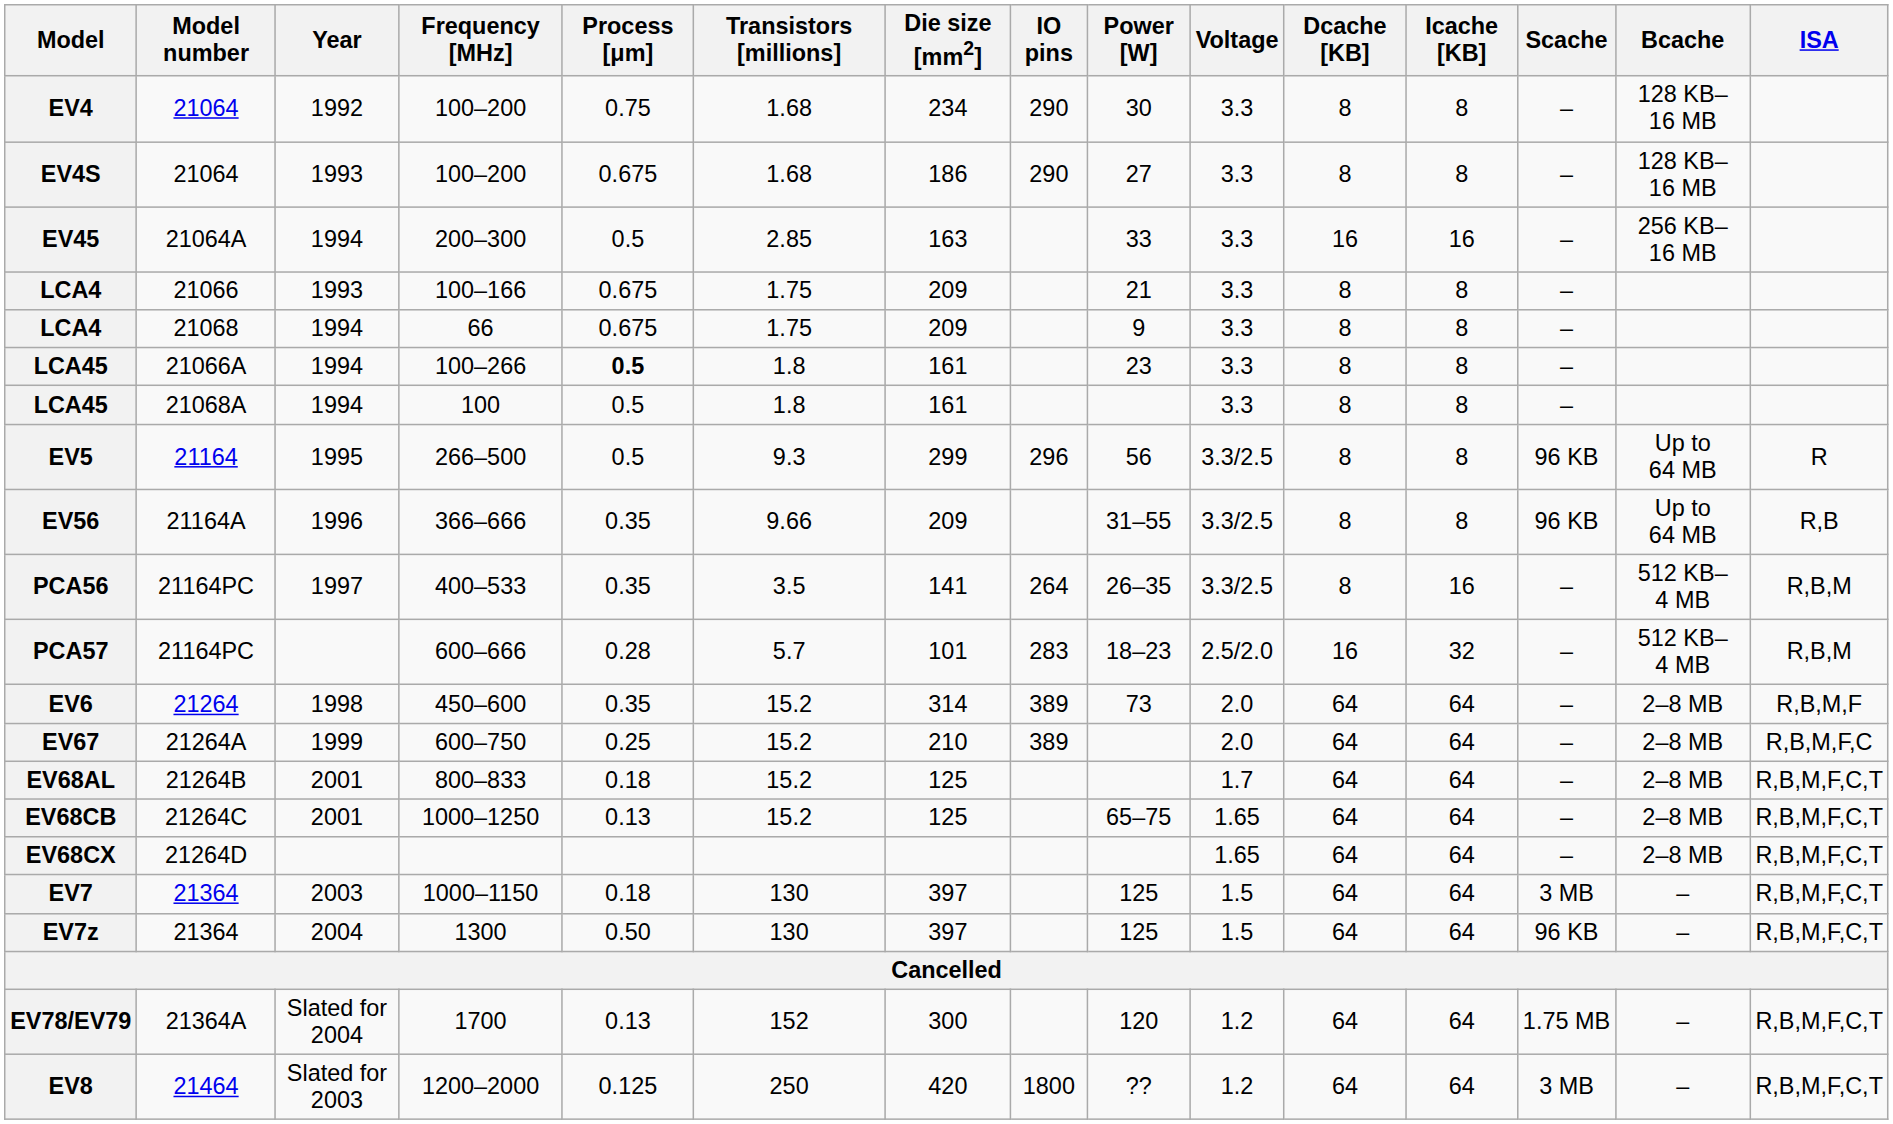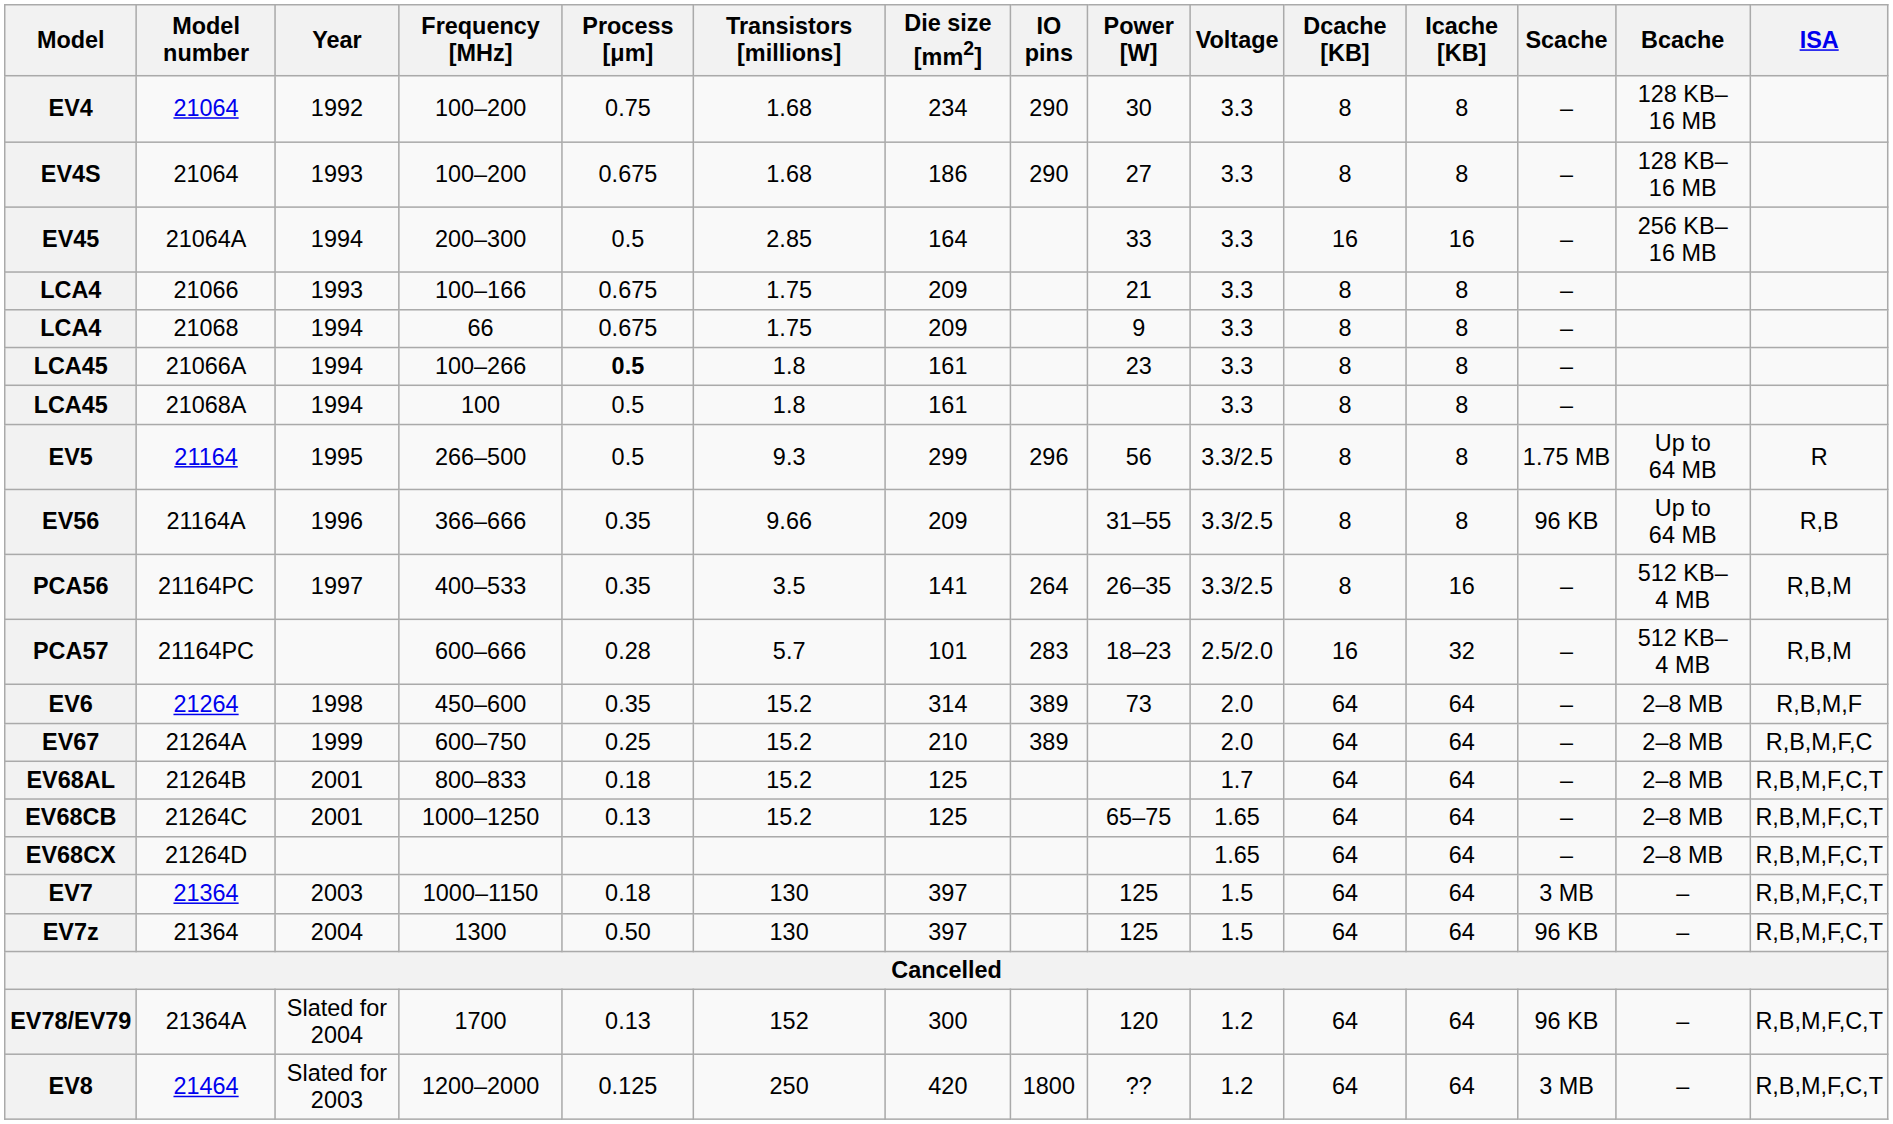 <table class="wikitable sortable" style="font-size:97%; text-align:center;">
 <tr>
 <th>Model</th>
 <th>Model number</th>
 <th>Year</th>
 <th>Frequency [MHz]</th>
 <th>Process [μm]</th>
 <th>Transistors [millions]</th>
 <th>Die size [mm<sup>2</sup>]</th>
 <th>IO pins</th>
 <th>Power [W]</th>
 <th>Voltage</th>
 <th>Dcache [KB]</th>
 <th>Icache [KB]</th>
 <th>Scache</th>
 <th>Bcache</th>
 <th><a href='#'>ISA</a></th>
 </tr>
 <tr>
 <th>EV4</th>
 <td><a href='#'>21064</a></td>
 <td>1992</td>
 <td>100–200</td>
 <td>0.75</td>
 <td>1.68</td>
 <td>234</td>
 <td>290</td>
 <td>30</td>
 <td>3.3</td>
 <td>8</td>
 <td>8</td>
 <td>–</td>
 <td>128 KB–16 MB</td>
 <td> </td>
 </tr>
 <tr>
 <th>EV4S</th>
 <td>21064</td>
 <td>1993</td>
 <td>100–200</td>
 <td>0.675</td>
 <td>1.68</td>
 <td>186</td>
 <td>290</td>
 <td>27</td>
 <td>3.3</td>
 <td>8</td>
 <td>8</td>
 <td>–</td>
 <td>128 KB–16 MB</td>
 <td> </td>
 </tr>
 <tr>
 <th>EV45</th>
 <td>21064A</td>
 <td>1994</td>
 <td>200–300</td>
 <td>0.5</td>
 <td>2.85</td>
-<td>163</td>
+<td>164</td>
 <td></td>
 <td>33</td>
 <td>3.3</td>
 <td>16</td>
 <td>16</td>
 <td>–</td>
 <td>256 KB–16 MB</td>
 <td> </td>
 </tr>
 <tr>
 <th>LCA4</th>
 <td>21066</td>
 <td>1993</td>
 <td>100–166</td>
 <td>0.675</td>
 <td>1.75</td>
 <td>209</td>
 <td></td>
 <td>21</td>
 <td>3.3</td>
 <td>8</td>
 <td>8</td>
 <td>–</td>
 <td> </td>
 <td> </td>
 </tr>
 <tr>
 <th>LCA4</th>
 <td>21068</td>
 <td>1994</td>
 <td>66</td>
 <td>0.675</td>
 <td>1.75</td>
 <td>209</td>
 <td></td>
 <td>9</td>
 <td>3.3</td>
 <td>8</td>
 <td>8</td>
 <td>–</td>
 <td> </td>
 <td> </td>
 </tr>
 <tr>
 <th>LCA45</th>
 <td>21066A</td>
 <td>1994</td>
 <td>100–266</td>
 <td><strong>0.5</strong></td>
 <td>1.8</td>
 <td>161</td>
 <td></td>
 <td>23</td>
 <td>3.3</td>
 <td>8</td>
 <td>8</td>
 <td>–</td>
 <td> </td>
 <td> </td>
 </tr>
 <tr>
 <th>LCA45</th>
 <td>21068A</td>
 <td>1994</td>
 <td>100</td>
 <td>0.5</td>
 <td>1.8</td>
 <td>161</td>
 <td></td>
 <td></td>
 <td>3.3</td>
 <td>8</td>
 <td>8</td>
 <td>–</td>
 <td> </td>
 <td> </td>
 </tr>
 <tr>
 <th>EV5</th>
 <td><a href='#'>21164</a></td>
 <td>1995</td>
 <td>266–500</td>
 <td>0.5</td>
 <td>9.3</td>
 <td>299</td>
 <td>296</td>
 <td>56</td>
 <td>3.3/2.5</td>
 <td>8</td>
 <td>8</td>
-<td>96 KB</td>
+<td>1.75 MB</td>
 <td>Up to 64 MB</td>
 <td>R</td>
 </tr>
 <tr>
 <th>EV56</th>
 <td>21164A</td>
 <td>1996</td>
 <td>366–666</td>
 <td>0.35</td>
 <td>9.66</td>
 <td>209</td>
 <td></td>
 <td>31–55</td>
 <td>3.3/2.5</td>
 <td>8</td>
 <td>8</td>
 <td>96 KB</td>
 <td>Up to 64 MB</td>
 <td>R,B</td>
 </tr>
 <tr>
 <th>PCA56</th>
 <td>21164PC</td>
 <td>1997</td>
 <td>400–533</td>
 <td>0.35</td>
 <td>3.5</td>
 <td>141</td>
 <td>264</td>
 <td>26–35</td>
 <td>3.3/2.5</td>
 <td>8</td>
 <td>16</td>
 <td>–</td>
 <td>512 KB–4 MB</td>
 <td>R,B,M</td>
 </tr>
 <tr>
 <th>PCA57</th>
 <td>21164PC</td>
 <td> </td>
 <td>600–666</td>
 <td>0.28</td>
 <td>5.7</td>
 <td>101</td>
 <td>283</td>
 <td>18–23</td>
 <td>2.5/2.0</td>
 <td>16</td>
 <td>32</td>
 <td>–</td>
 <td>512 KB–4 MB</td>
 <td>R,B,M</td>
 </tr>
 <tr>
 <th>EV6</th>
 <td><a href='#'>21264</a></td>
 <td>1998</td>
 <td>450–600</td>
 <td>0.35</td>
 <td>15.2</td>
 <td>314</td>
 <td>389</td>
 <td>73</td>
 <td>2.0</td>
 <td>64</td>
 <td>64</td>
 <td>–</td>
 <td>2–8 MB</td>
 <td>R,B,M,F</td>
 </tr>
 <tr>
 <th>EV67</th>
 <td>21264A</td>
 <td>1999</td>
 <td>600–750</td>
 <td>0.25</td>
 <td>15.2</td>
 <td>210</td>
 <td>389</td>
 <td> </td>
 <td>2.0</td>
 <td>64</td>
 <td>64</td>
 <td>–</td>
 <td>2–8 MB</td>
 <td>R,B,M,F,C</td>
 </tr>
 <tr>
 <th>EV68AL</th>
 <td>21264B</td>
 <td>2001</td>
 <td>800–833</td>
 <td>0.18</td>
 <td>15.2</td>
 <td>125</td>
 <td> </td>
 <td> </td>
 <td>1.7</td>
 <td>64</td>
 <td>64</td>
 <td>–</td>
 <td>2–8 MB</td>
 <td>R,B,M,F,C,T</td>
 </tr>
 <tr>
 <th>EV68CB</th>
 <td>21264C</td>
 <td>2001</td>
 <td>1000–1250</td>
 <td>0.13</td>
 <td>15.2</td>
 <td>125</td>
 <td> </td>
 <td>65–75</td>
 <td>1.65</td>
 <td>64</td>
 <td>64</td>
 <td>–</td>
 <td>2–8 MB</td>
 <td>R,B,M,F,C,T</td>
 </tr>
 <tr>
 <th>EV68CX</th>
 <td>21264D</td>
 <td> </td>
 <td> </td>
 <td> </td>
 <td> </td>
 <td> </td>
 <td> </td>
 <td> </td>
 <td>1.65</td>
 <td>64</td>
 <td>64</td>
 <td>–</td>
 <td>2–8 MB</td>
 <td>R,B,M,F,C,T</td>
 </tr>
 <tr>
 <th>EV7</th>
 <td><a href='#'>21364</a></td>
 <td>2003</td>
 <td>1000–1150</td>
 <td>0.18</td>
 <td>130</td>
 <td>397</td>
 <td></td>
 <td>125</td>
 <td>1.5</td>
 <td>64</td>
 <td>64</td>
 <td>3 MB</td>
 <td>–</td>
 <td>R,B,M,F,C,T</td>
 </tr>
 <tr>
 <th>EV7z</th>
 <td>21364</td>
 <td>2004</td>
 <td>1300</td>
 <td>0.50</td>
 <td>130</td>
 <td>397</td>
 <td></td>
 <td>125</td>
 <td>1.5</td>
 <td>64</td>
 <td>64</td>
 <td>96 KB</td>
 <td>–</td>
 <td>R,B,M,F,C,T</td>
 </tr>
 <tr>
 <th colspan=16>Cancelled</th>
 </tr>
 <tr>
 <th>EV78/EV79</th>
 <td>21364A</td>
 <td>Slated for 2004</td>
 <td>1700</td>
 <td>0.13</td>
 <td>152</td>
 <td>300</td>
 <td></td>
 <td>120</td>
 <td>1.2</td>
 <td>64</td>
 <td>64</td>
-<td>1.75 MB</td>
+<td>96 KB</td>
 <td>–</td>
 <td>R,B,M,F,C,T</td>
 </tr>
 <tr>
 <th>EV8</th>
 <td><a href='#'>21464</a></td>
 <td>Slated for 2003</td>
 <td>1200–2000</td>
 <td>0.125</td>
 <td>250</td>
 <td>420</td>
 <td>1800</td>
 <td>??</td>
 <td>1.2</td>
 <td>64</td>
 <td>64</td>
 <td>3 MB</td>
 <td>–</td>
 <td>R,B,M,F,C,T</td>
 </tr>
 </table>
